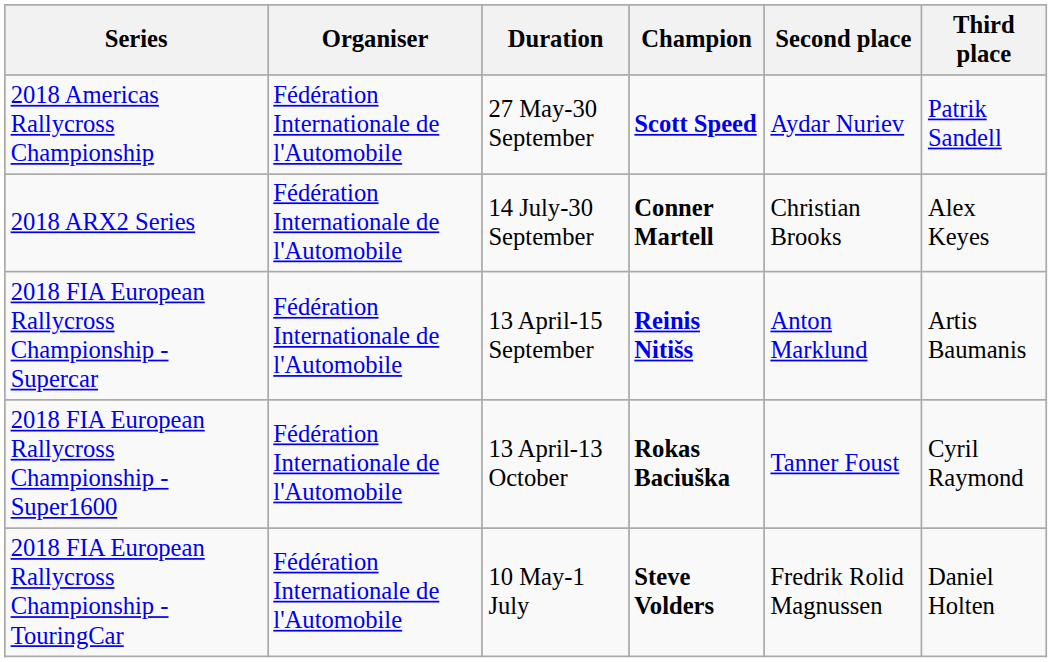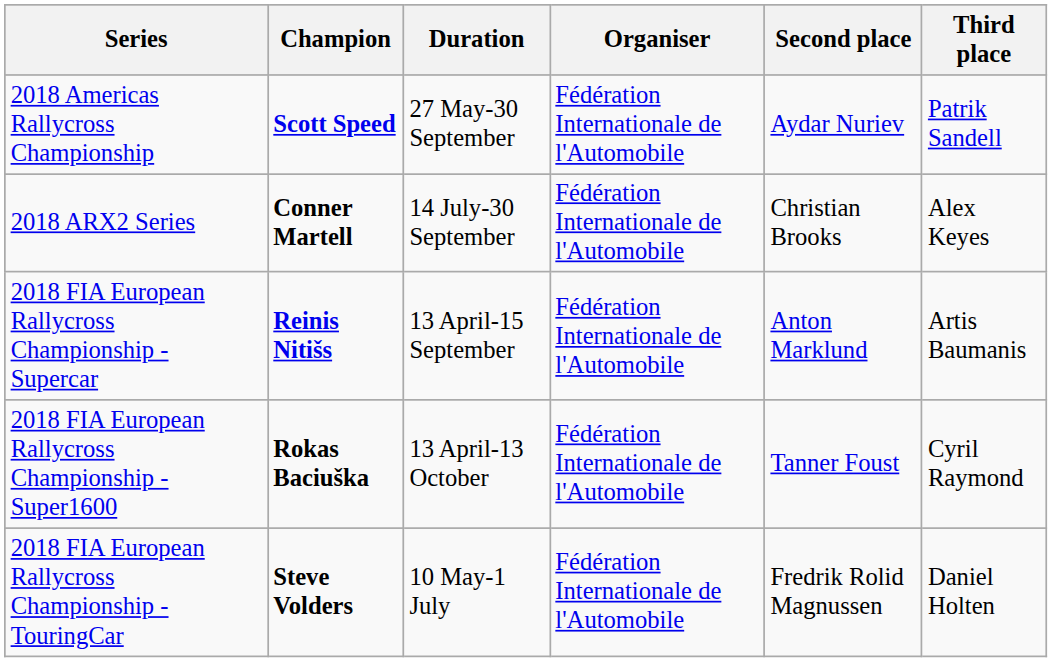 <table class="wikitable" style="font-size:90%">
 <tr>
 <th>Series</th>
+<th> Champion</th>
+<th>Duration</th>
 <th>Organiser</th>
-<th>Duration</th>
-<th> Champion</th>
 <th> Second place</th>
 <th> Third place</th>
 </tr>
 <tr>
 <td><a href='#'>2018 Americas Rallycross Championship</a></td>
+<td> <strong><a href='#'>Scott Speed</a></strong></td>
+<td>27 May-30 September</td>
 <td> <a href='#'>Fédération Internationale de l'Automobile</a></td>
-<td>27 May-30 September</td>
-<td> <strong><a href='#'>Scott Speed</a></strong></td>
 <td> <a href='#'>Aydar Nuriev</a></td>
 <td> <a href='#'>Patrik Sandell</a></td>
 </tr>
 <tr>
 <td><a href='#'>2018 ARX2 Series</a></td>
+<td> <strong>Conner Martell</strong></td>
+<td>14 July-30 September</td>
 <td> <a href='#'>Fédération Internationale de l'Automobile</a></td>
-<td>14 July-30 September</td>
-<td> <strong>Conner Martell</strong></td>
 <td> Christian Brooks</td>
 <td> Alex Keyes</td>
 </tr>
 <tr>
 <td><a href='#'>2018 FIA European Rallycross Championship - Supercar</a></td>
+<td> <strong><a href='#'>Reinis Nitišs</a></strong></td>
+<td>13 April-15 September</td>
 <td> <a href='#'>Fédération Internationale de l'Automobile</a></td>
-<td>13 April-15 September</td>
-<td> <strong><a href='#'>Reinis Nitišs</a></strong></td>
 <td> <a href='#'>Anton Marklund</a></td>
 <td> Artis Baumanis</td>
 </tr>
 <tr>
 <td><a href='#'>2018 FIA European Rallycross Championship - Super1600</a></td>
+<td> <strong>Rokas Baciuška</strong></td>
+<td>13 April-13 October</td>
 <td> <a href='#'>Fédération Internationale de l'Automobile</a></td>
-<td>13 April-13 October</td>
-<td> <strong>Rokas Baciuška</strong></td>
 <td> <a href='#'>Tanner Foust</a></td>
 <td> Cyril Raymond</td>
 </tr>
 <tr>
 <td><a href='#'>2018 FIA European Rallycross Championship - TouringCar</a></td>
+<td> <strong>Steve Volders</strong></td>
+<td>10 May-1 July</td>
 <td> <a href='#'>Fédération Internationale de l'Automobile</a></td>
-<td>10 May-1 July</td>
-<td> <strong>Steve Volders</strong></td>
 <td> Fredrik Rolid Magnussen</td>
 <td> Daniel Holten</td>
 </tr>
 </table>
